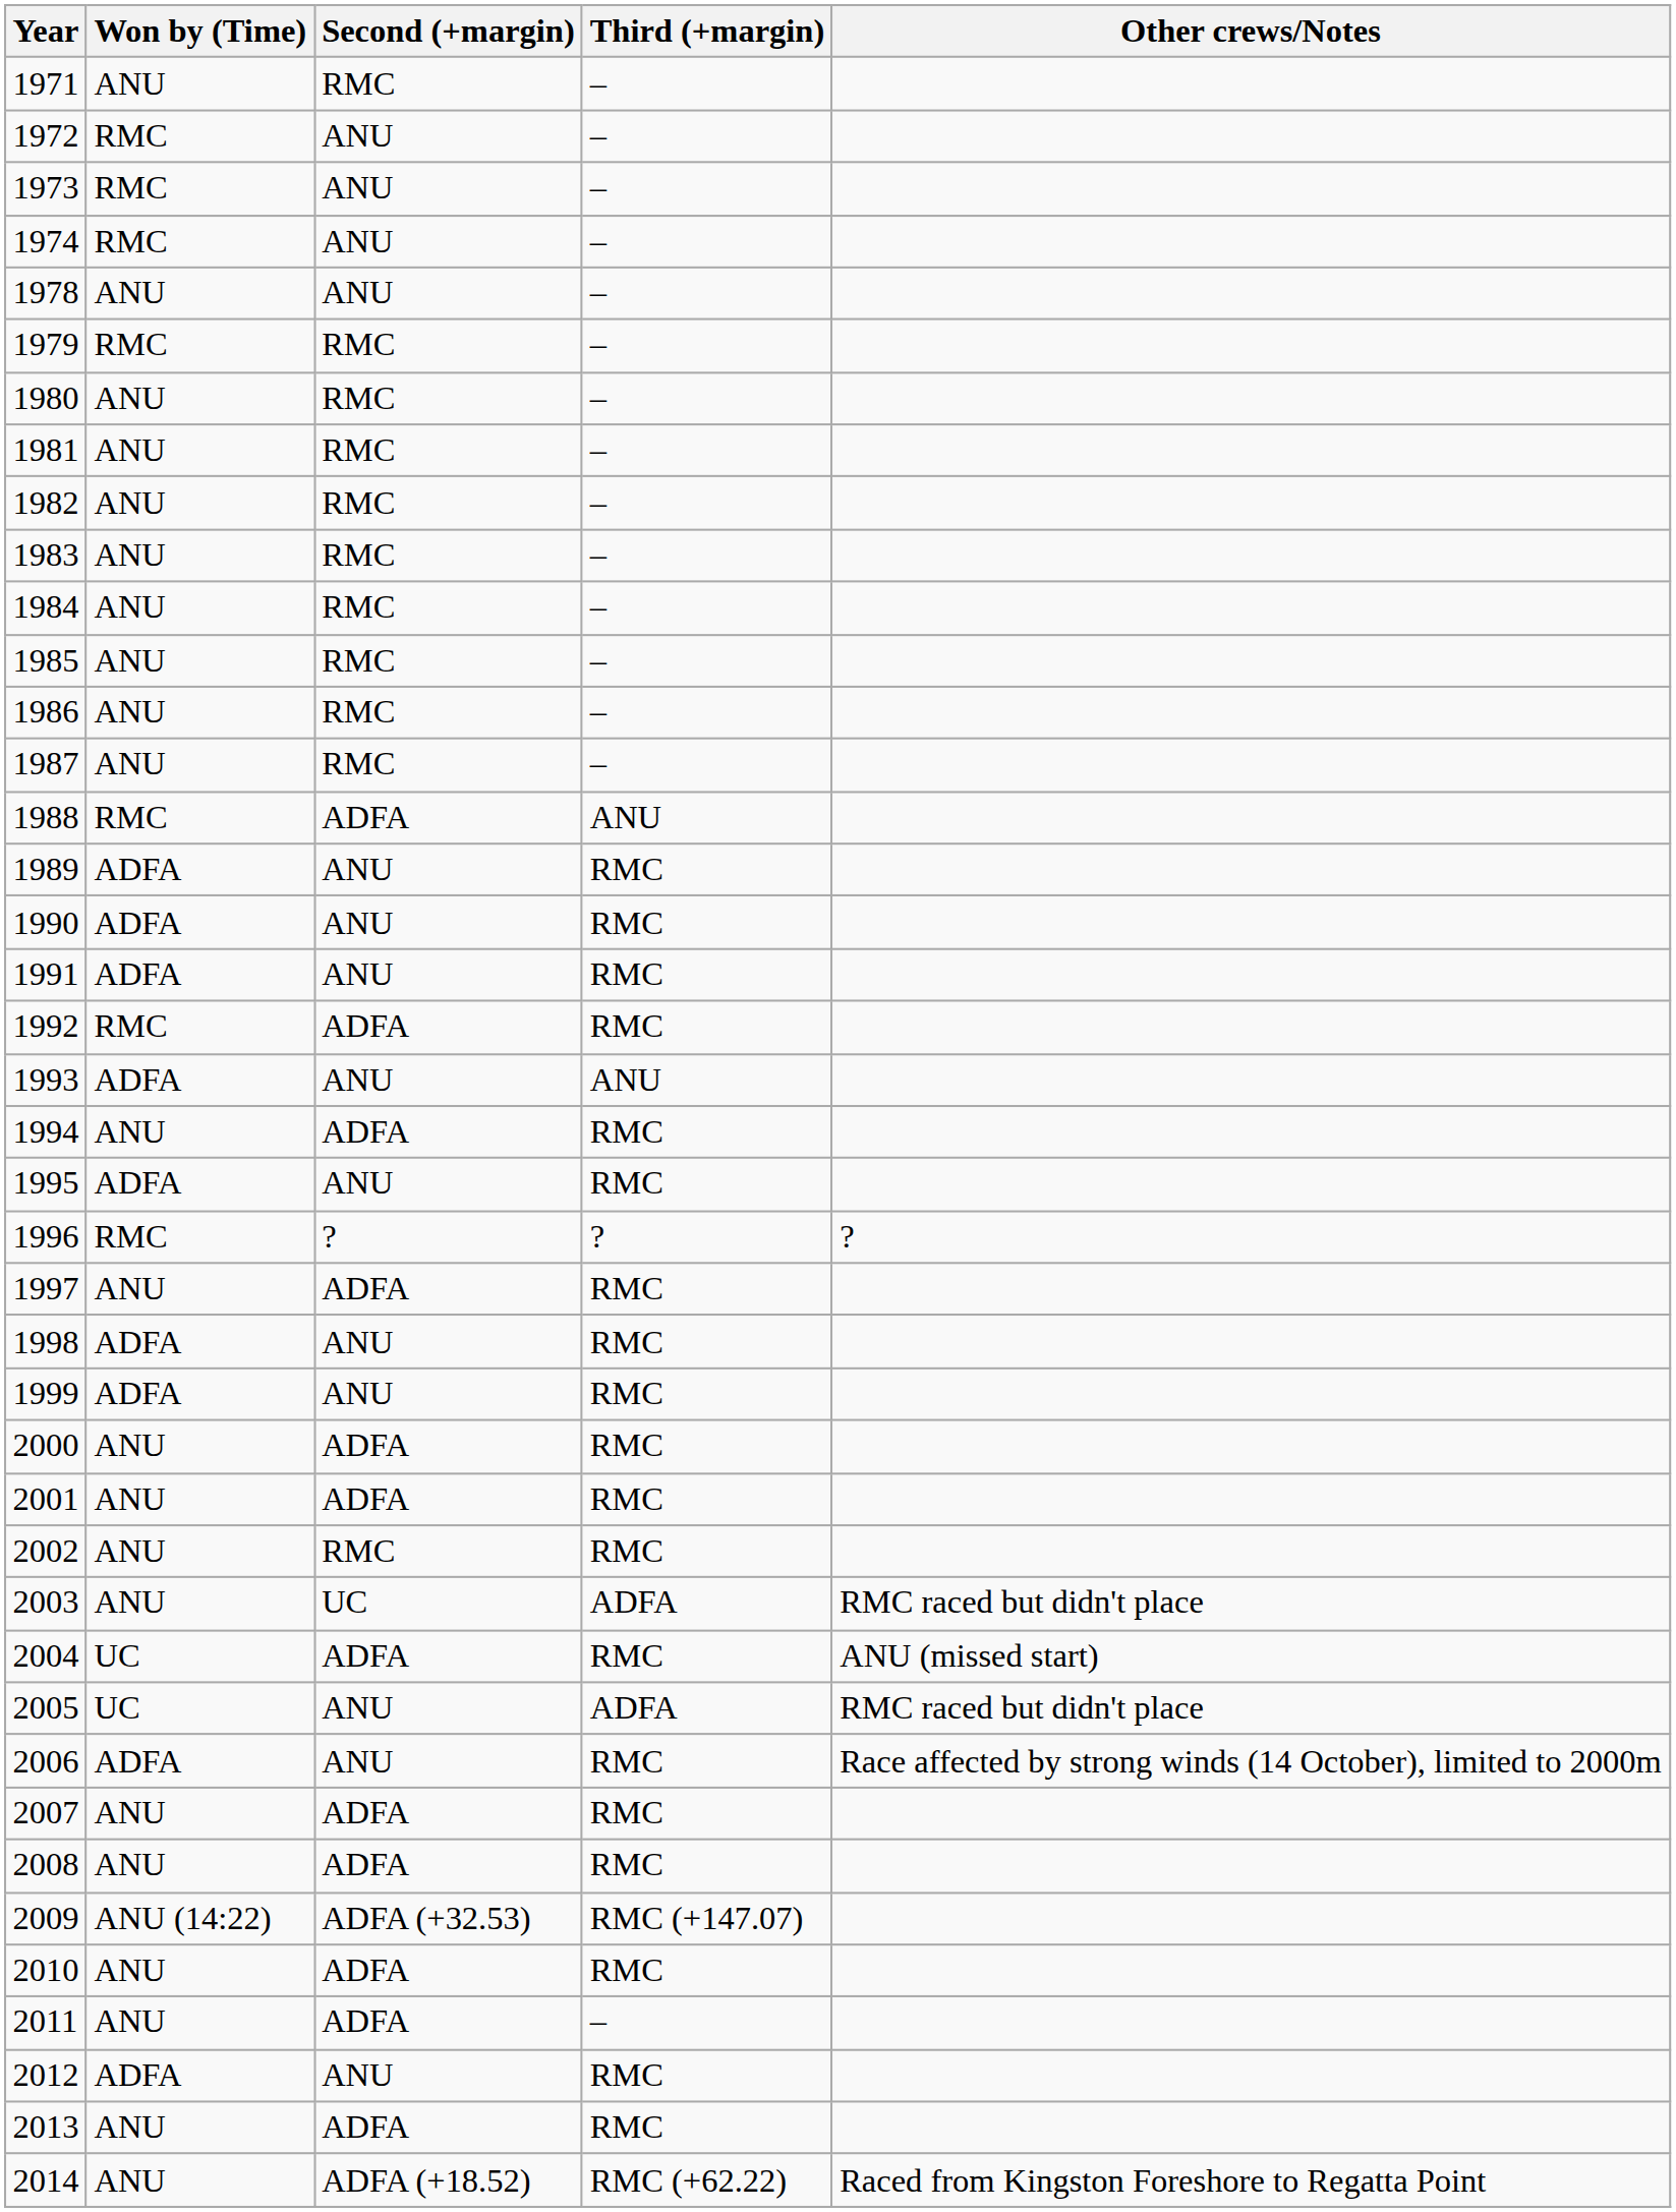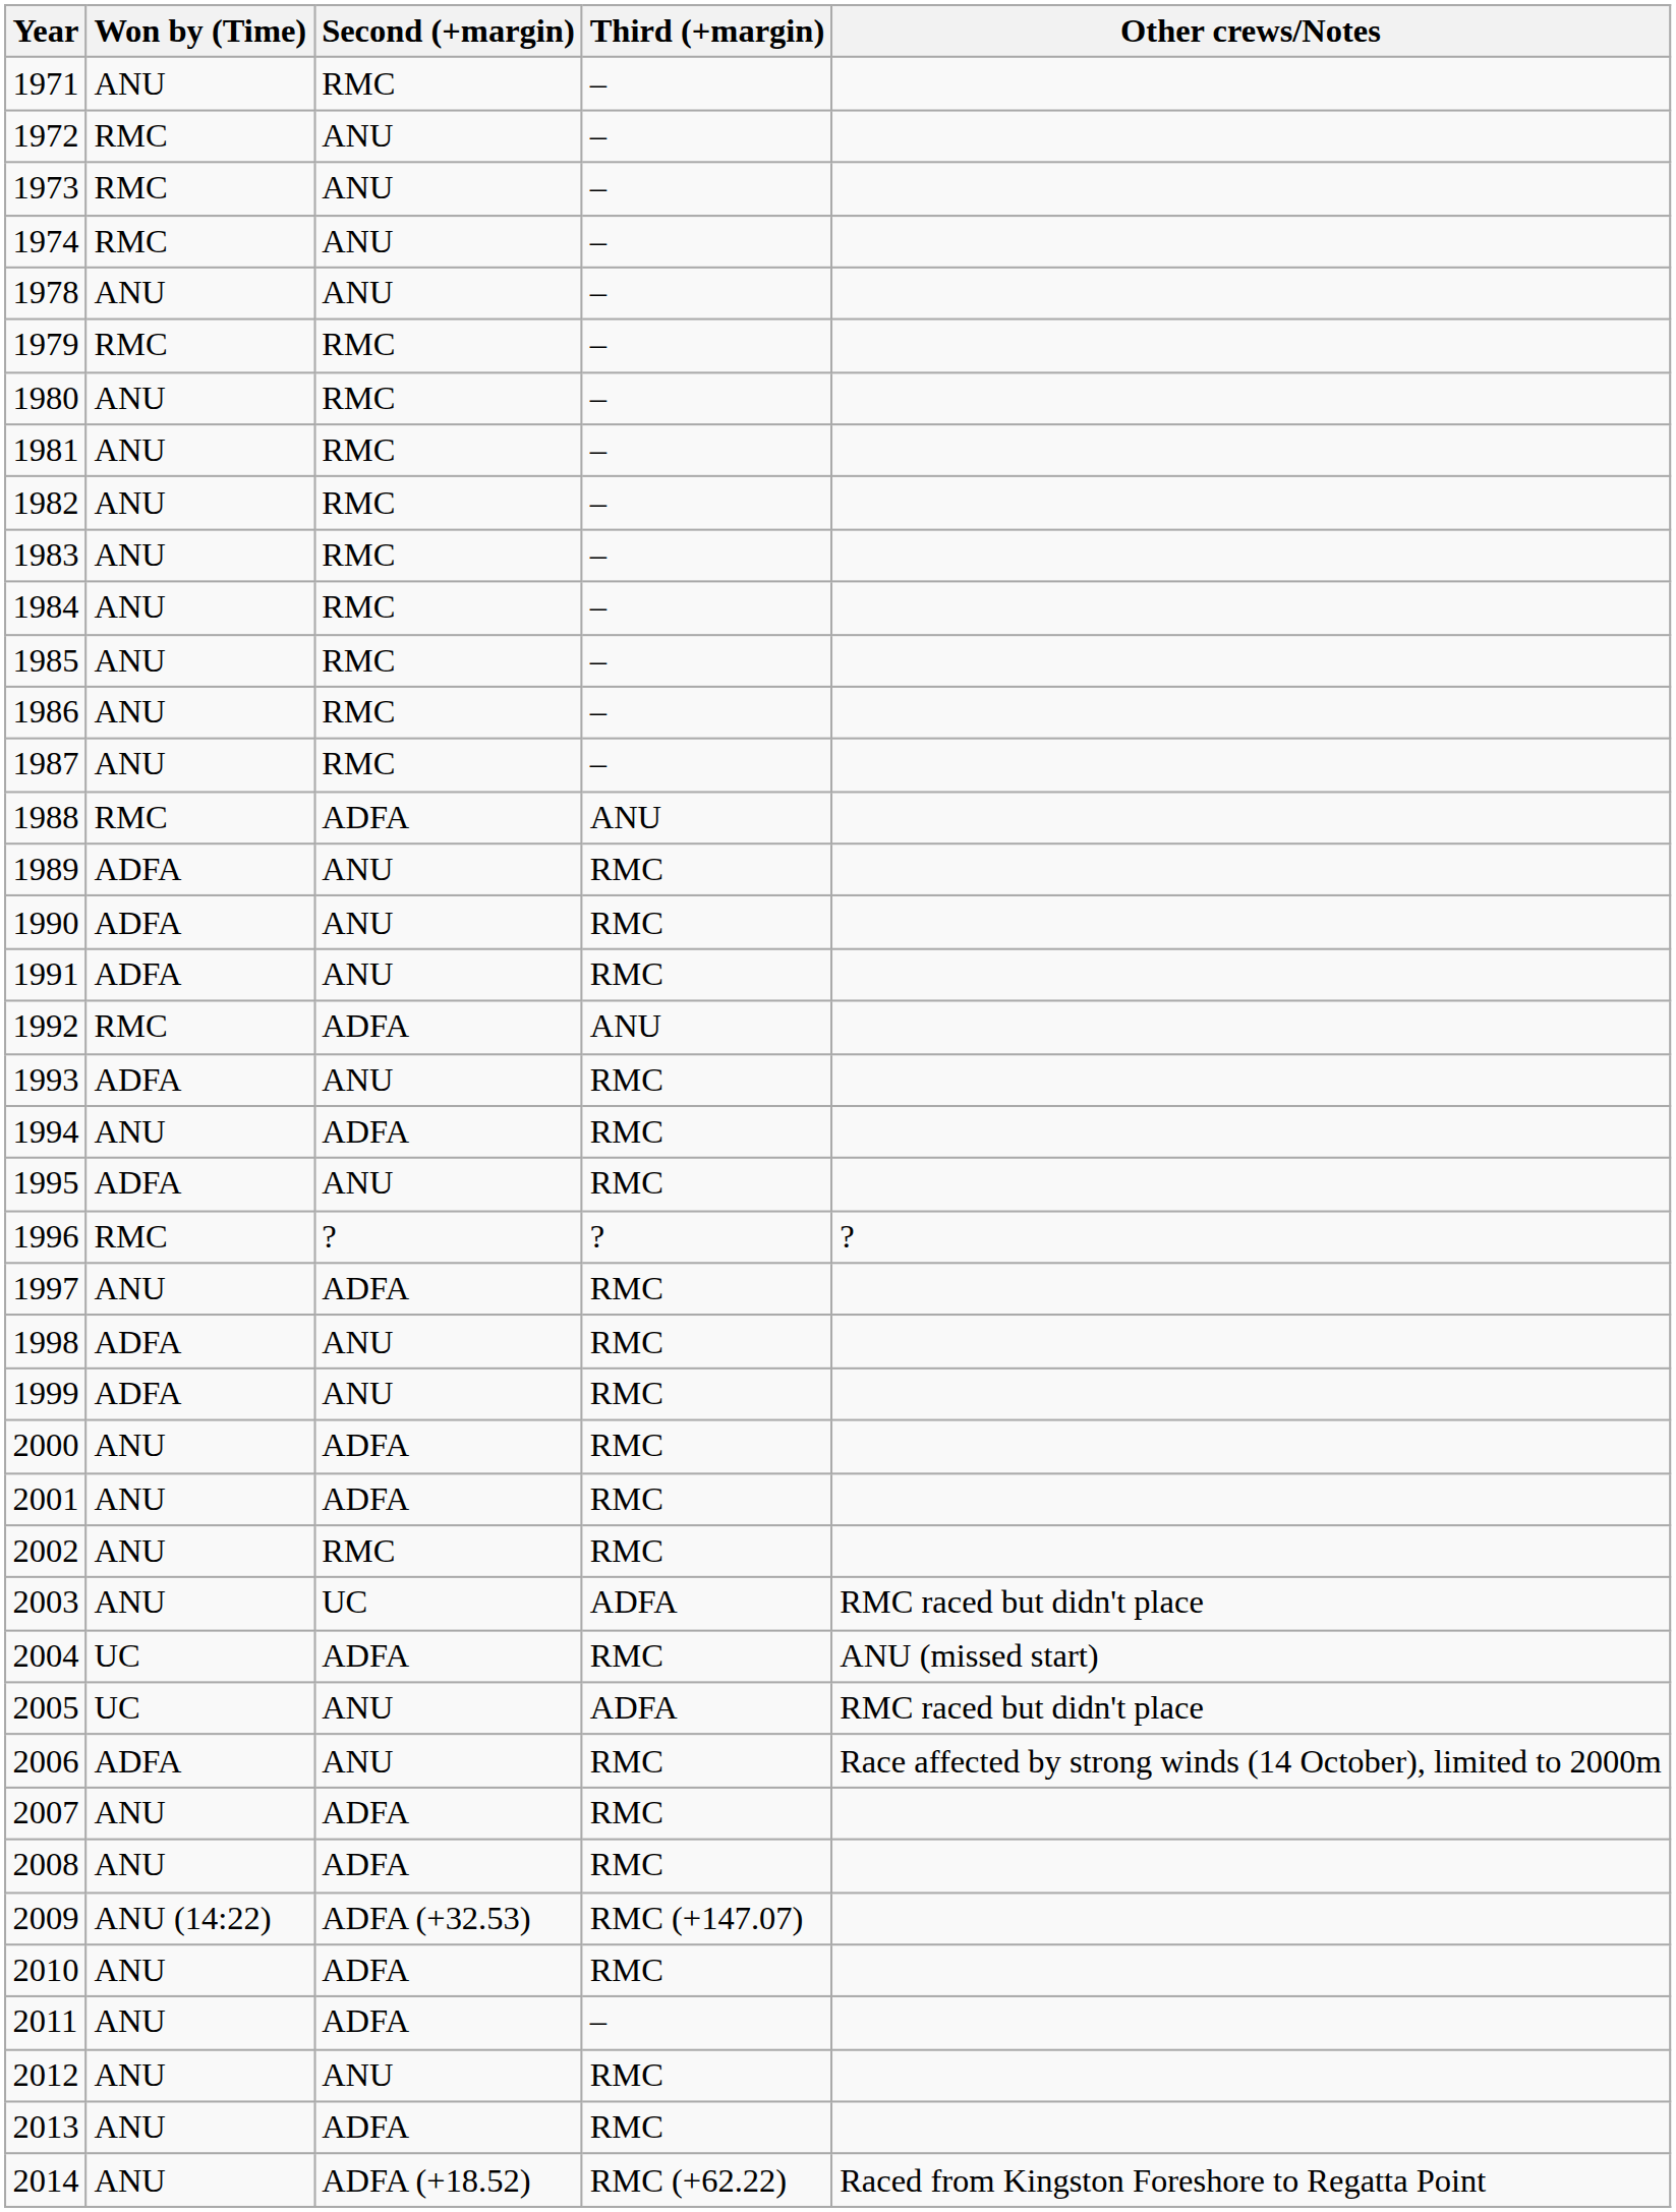 <table class="wikitable">
 <tr>
 <th>Year</th>
 <th>Won by (Time)</th>
 <th>Second (+margin)</th>
 <th>Third (+margin)</th>
 <th>Other crews/Notes</th>
 </tr>
 <tr>
 <td>1971</td>
 <td>ANU</td>
 <td>RMC</td>
 <td>–</td>
 <td></td>
 </tr>
 <tr>
 <td>1972</td>
 <td>RMC</td>
 <td>ANU</td>
 <td>–</td>
 <td></td>
 </tr>
 <tr>
 <td>1973</td>
 <td>RMC</td>
 <td>ANU</td>
 <td>–</td>
 <td></td>
 </tr>
 <tr>
 <td>1974</td>
 <td>RMC</td>
 <td>ANU</td>
 <td>–</td>
 <td></td>
 </tr>
 <tr>
 <td>1978</td>
 <td>ANU</td>
 <td>ANU</td>
 <td>–</td>
 <td></td>
 </tr>
 <tr>
 <td>1979</td>
 <td>RMC</td>
 <td>RMC</td>
 <td>–</td>
 <td></td>
 </tr>
 <tr>
 <td>1980</td>
 <td>ANU</td>
 <td>RMC</td>
 <td>–</td>
 <td></td>
 </tr>
 <tr>
 <td>1981</td>
 <td>ANU</td>
 <td>RMC</td>
 <td>–</td>
 <td></td>
 </tr>
 <tr>
 <td>1982</td>
 <td>ANU</td>
 <td>RMC</td>
 <td>–</td>
 <td></td>
 </tr>
 <tr>
 <td>1983</td>
 <td>ANU</td>
 <td>RMC</td>
 <td>–</td>
 <td></td>
 </tr>
 <tr>
 <td>1984</td>
 <td>ANU</td>
 <td>RMC</td>
 <td>–</td>
 <td></td>
 </tr>
 <tr>
 <td>1985</td>
 <td>ANU</td>
 <td>RMC</td>
 <td>–</td>
 <td></td>
 </tr>
 <tr>
 <td>1986</td>
 <td>ANU</td>
 <td>RMC</td>
 <td>–</td>
 <td></td>
 </tr>
 <tr>
 <td>1987</td>
 <td>ANU</td>
 <td>RMC</td>
 <td>–</td>
 <td></td>
 </tr>
 <tr>
 <td>1988</td>
 <td>RMC</td>
 <td>ADFA</td>
 <td>ANU</td>
 <td></td>
 </tr>
 <tr>
 <td>1989</td>
 <td>ADFA</td>
 <td>ANU</td>
 <td>RMC</td>
 <td></td>
 </tr>
 <tr>
 <td>1990</td>
 <td>ADFA</td>
 <td>ANU</td>
 <td>RMC</td>
 <td></td>
 </tr>
 <tr>
 <td>1991</td>
 <td>ADFA</td>
 <td>ANU</td>
 <td>RMC</td>
 <td></td>
 </tr>
 <tr>
 <td>1992</td>
 <td>RMC</td>
 <td>ADFA</td>
-<td>RMC</td>
+<td>ANU</td>
 <td></td>
 </tr>
 <tr>
 <td>1993</td>
 <td>ADFA</td>
 <td>ANU</td>
-<td>ANU</td>
+<td>RMC</td>
 <td></td>
 </tr>
 <tr>
 <td>1994</td>
 <td>ANU</td>
 <td>ADFA</td>
 <td>RMC</td>
 <td></td>
 </tr>
 <tr>
 <td>1995</td>
 <td>ADFA</td>
 <td>ANU</td>
 <td>RMC</td>
 <td></td>
 </tr>
 <tr>
 <td>1996</td>
 <td>RMC</td>
 <td>?</td>
 <td>?</td>
 <td>?</td>
 </tr>
 <tr>
 <td>1997</td>
 <td>ANU</td>
 <td>ADFA</td>
 <td>RMC</td>
 <td></td>
 </tr>
 <tr>
 <td>1998</td>
 <td>ADFA</td>
 <td>ANU</td>
 <td>RMC</td>
 <td></td>
 </tr>
 <tr>
 <td>1999</td>
 <td>ADFA</td>
 <td>ANU</td>
 <td>RMC</td>
 <td></td>
 </tr>
 <tr>
 <td>2000</td>
 <td>ANU</td>
 <td>ADFA</td>
 <td>RMC</td>
 <td></td>
 </tr>
 <tr>
 <td>2001</td>
 <td>ANU</td>
 <td>ADFA</td>
 <td>RMC</td>
 <td></td>
 </tr>
 <tr>
 <td>2002</td>
 <td>ANU</td>
 <td>RMC</td>
 <td>RMC</td>
 <td></td>
 </tr>
 <tr>
 <td>2003</td>
 <td>ANU</td>
 <td>UC</td>
 <td>ADFA</td>
 <td>RMC raced but didn't place</td>
 </tr>
 <tr>
 <td>2004</td>
 <td>UC</td>
 <td>ADFA</td>
 <td>RMC</td>
 <td>ANU (missed start)</td>
 </tr>
 <tr>
 <td>2005</td>
 <td>UC</td>
 <td>ANU</td>
 <td>ADFA</td>
 <td>RMC raced but didn't place</td>
 </tr>
 <tr>
 <td>2006</td>
 <td>ADFA</td>
 <td>ANU</td>
 <td>RMC</td>
 <td>Race affected by strong winds (14 October), limited to 2000m </td>
 </tr>
 <tr>
 <td>2007</td>
 <td>ANU</td>
 <td>ADFA</td>
 <td>RMC</td>
 <td></td>
 </tr>
 <tr>
 <td>2008</td>
 <td>ANU</td>
 <td>ADFA</td>
 <td>RMC</td>
 <td></td>
 </tr>
 <tr>
 <td>2009</td>
 <td>ANU (14:22)</td>
 <td>ADFA (+32.53)</td>
 <td>RMC (+147.07)</td>
 <td></td>
 </tr>
 <tr>
 <td>2010</td>
 <td>ANU</td>
 <td>ADFA</td>
 <td>RMC</td>
 <td></td>
 </tr>
 <tr>
 <td>2011</td>
 <td>ANU</td>
 <td>ADFA</td>
 <td>–</td>
 <td></td>
 </tr>
 <tr>
 <td>2012</td>
-<td>ADFA</td>
+<td>ANU</td>
 <td>ANU</td>
 <td>RMC</td>
 <td></td>
 </tr>
 <tr>
 <td>2013</td>
 <td>ANU</td>
 <td>ADFA</td>
 <td>RMC</td>
 <td></td>
 </tr>
 <tr>
 <td>2014</td>
 <td>ANU</td>
 <td>ADFA (+18.52)</td>
 <td>RMC (+62.22)</td>
 <td>Raced from Kingston Foreshore to Regatta Point</td>
 </tr>
 <tr>
 </tr>
 </table>
